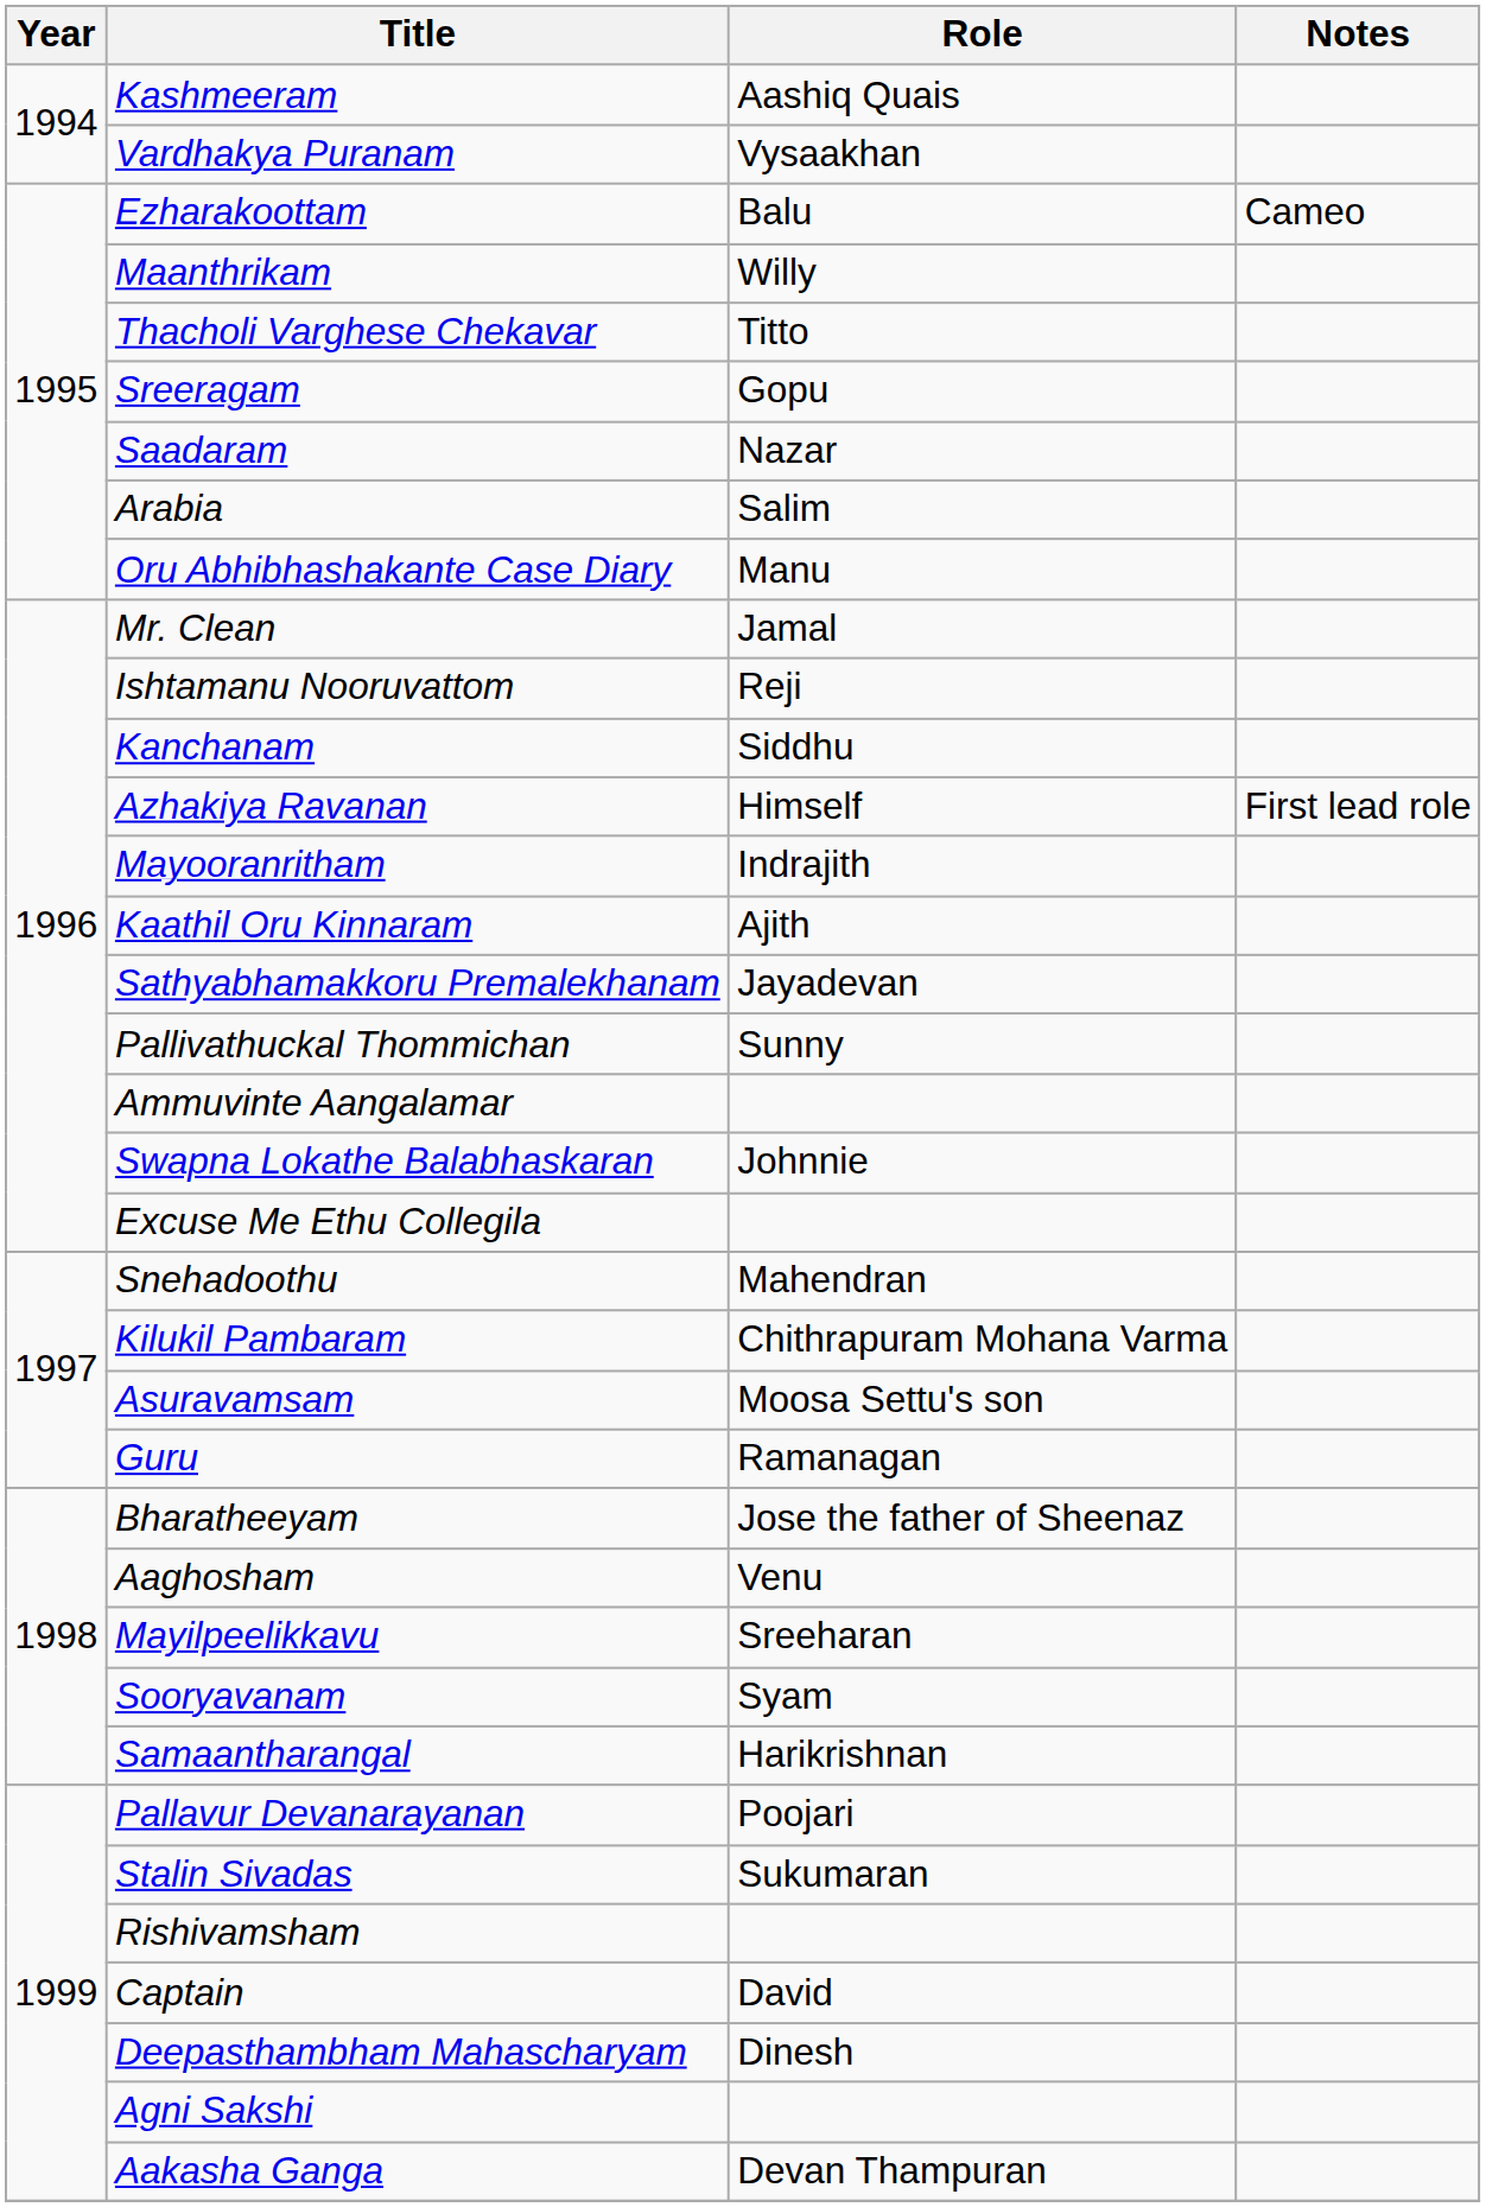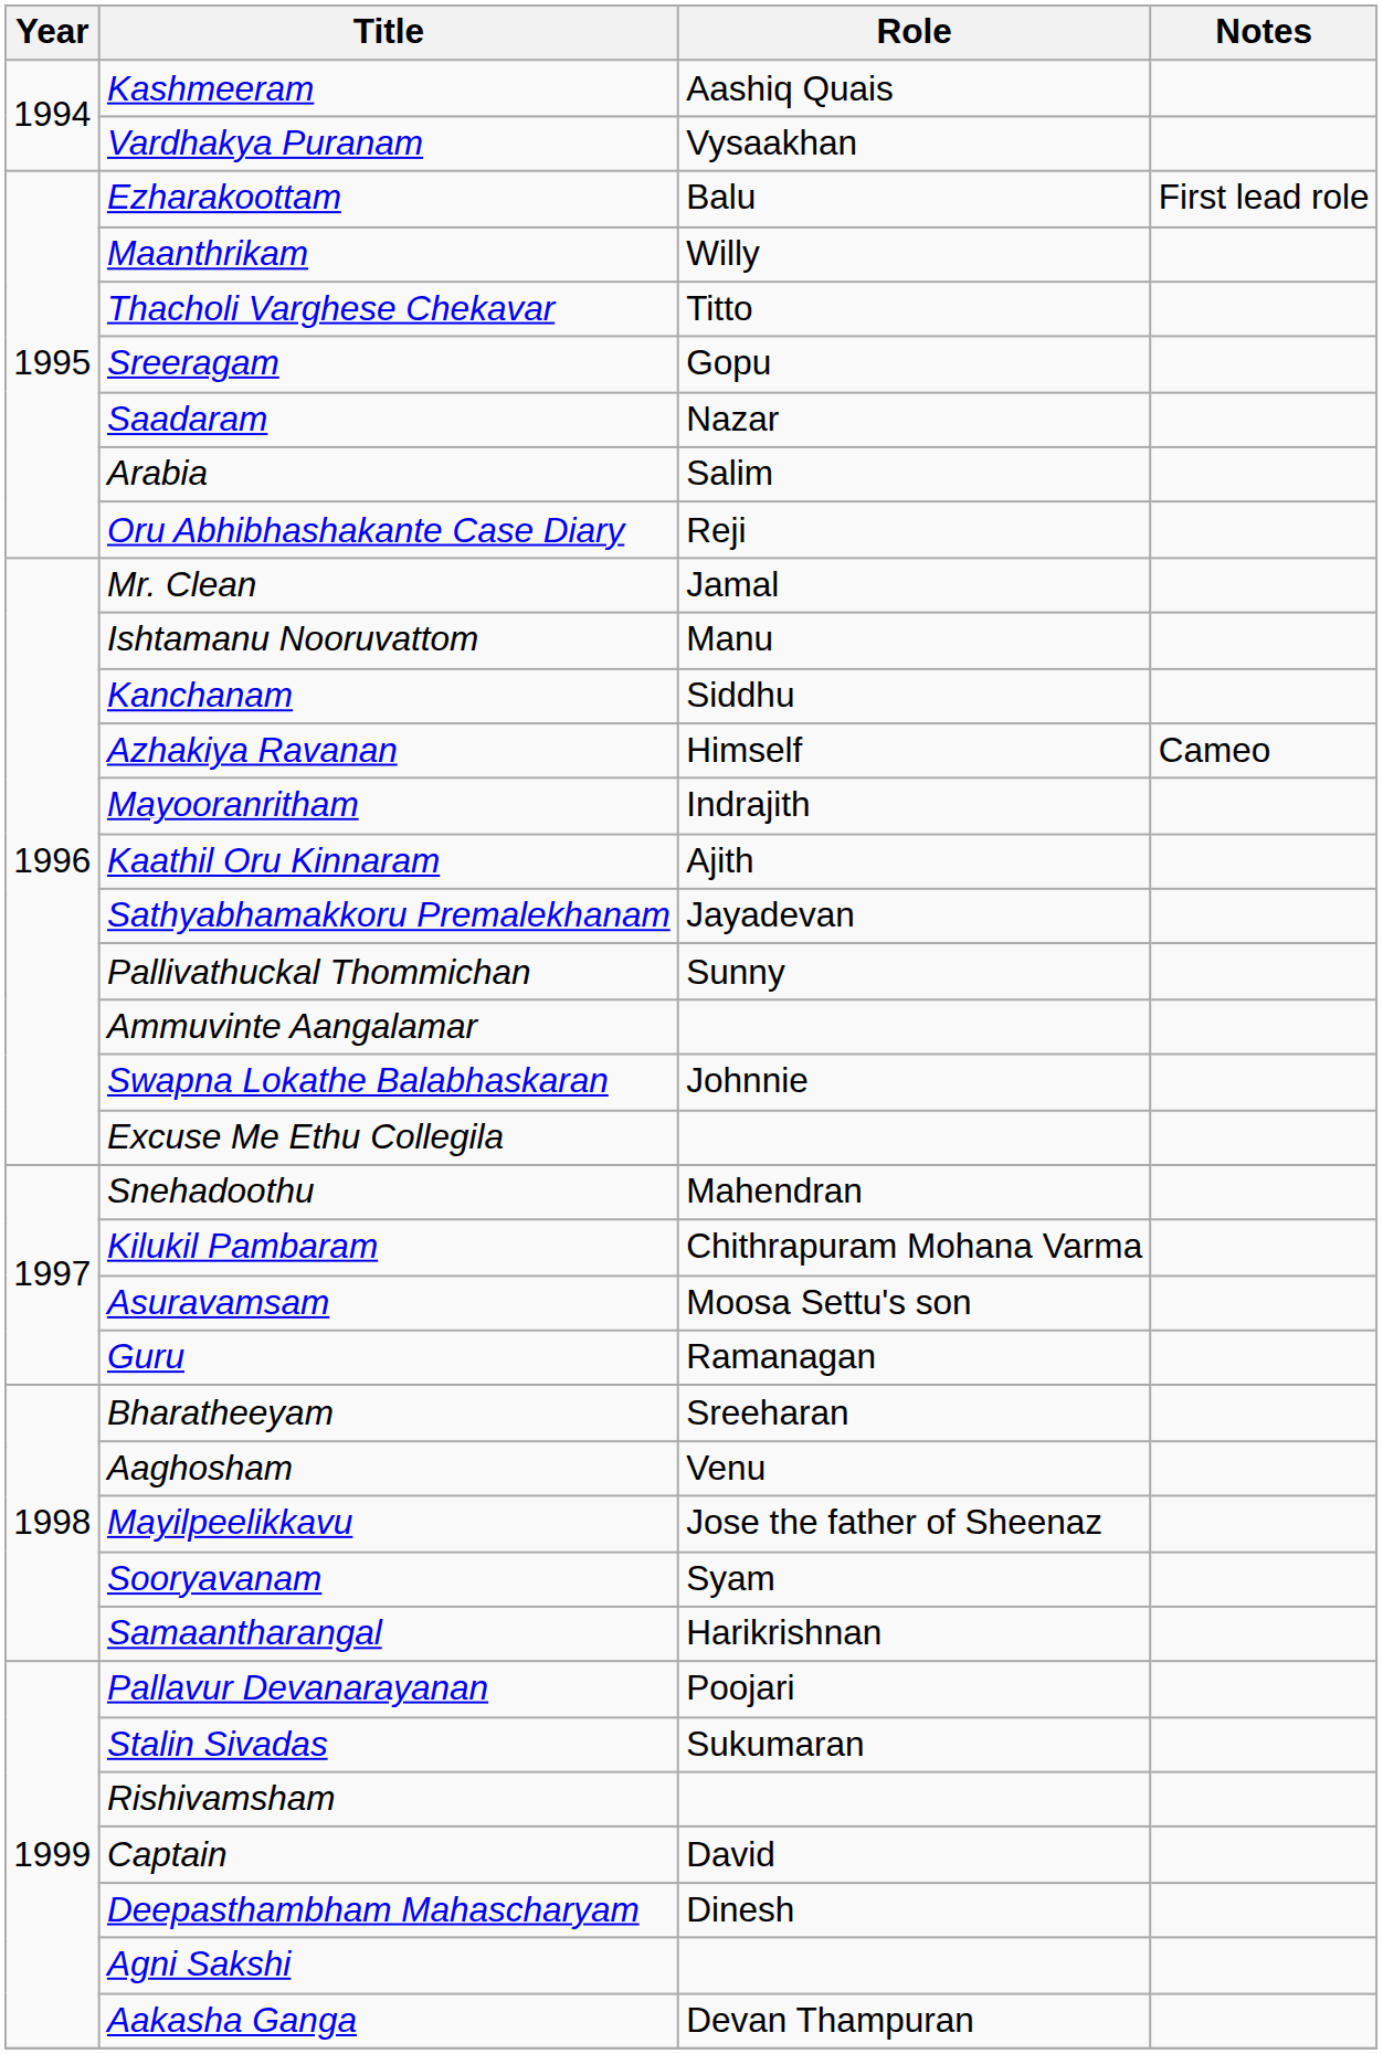 <table class="wikitable sortable">
 <tr>
 <th>Year</th>
 <th>Title</th>
 <th>Role</th>
 <th class="unsortable">Notes</th>
 </tr>
 <tr>
 <td rowspan=2>1994</td>
 <td><em><a href='#'>Kashmeeram</a></em></td>
 <td>Aashiq Quais</td>
 <td></td>
 </tr>
 <tr>
 <td><em><a href='#'>Vardhakya Puranam</a></em></td>
 <td>Vysaakhan</td>
 <td></td>
 </tr>
 <tr>
 <td rowspan=7>1995</td>
 <td><em><a href='#'>Ezharakoottam</a></em></td>
 <td>Balu</td>
-<td>Cameo</td>
+<td>First lead role</td>
 </tr>
 <tr>
 <td><em><a href='#'>Maanthrikam</a></em></td>
 <td>Willy</td>
 <td></td>
 </tr>
 <tr>
 <td><em><a href='#'>Thacholi Varghese Chekavar</a></em></td>
 <td>Titto</td>
 <td></td>
 </tr>
 <tr>
 <td><em><a href='#'>Sreeragam</a></em></td>
 <td>Gopu</td>
 <td></td>
 </tr>
 <tr>
 <td><em><a href='#'>Saadaram</a></em></td>
 <td>Nazar</td>
 <td></td>
 </tr>
 <tr>
 <td><em>Arabia</em></td>
 <td>Salim</td>
 <td></td>
 </tr>
 <tr>
 <td><em><a href='#'>Oru Abhibhashakante Case Diary</a></em></td>
-<td>Manu</td>
+<td>Reji</td>
 <td></td>
 </tr>
 <tr>
 <td rowspan=11>1996</td>
 <td><em>Mr. Clean</em></td>
 <td>Jamal</td>
 <td></td>
 </tr>
 <tr>
 <td><em>Ishtamanu Nooruvattom</em></td>
-<td>Reji</td>
+<td>Manu</td>
 <td></td>
 </tr>
 <tr>
 <td><em><a href='#'>Kanchanam</a></em></td>
 <td>Siddhu</td>
 <td></td>
 </tr>
 <tr>
 <td><em><a href='#'>Azhakiya Ravanan</a></em></td>
 <td>Himself</td>
-<td>First lead role</td>
+<td>Cameo</td>
 </tr>
 <tr>
 <td><em><a href='#'>Mayooranritham</a></em></td>
 <td>Indrajith</td>
 <td></td>
 </tr>
 <tr>
 <td><em><a href='#'>Kaathil Oru Kinnaram</a></em></td>
 <td>Ajith</td>
 <td></td>
 </tr>
 <tr>
 <td><em><a href='#'>Sathyabhamakkoru Premalekhanam</a></em></td>
 <td>Jayadevan</td>
 <td></td>
 </tr>
 <tr>
 <td><em>Pallivathuckal Thommichan</em></td>
 <td>Sunny</td>
 <td></td>
 </tr>
 <tr>
 <td><em>Ammuvinte Aangalamar</em></td>
 <td></td>
 <td></td>
 </tr>
 <tr>
 <td><em><a href='#'>Swapna Lokathe Balabhaskaran</a></em></td>
 <td>Johnnie</td>
 <td></td>
 </tr>
 <tr>
 <td><em>Excuse Me Ethu Collegila</em></td>
 <td></td>
 <td></td>
 </tr>
 <tr>
 <td rowspan=4>1997</td>
 <td><em>Snehadoothu</em></td>
 <td>Mahendran</td>
 <td></td>
 </tr>
 <tr>
 <td><em><a href='#'>Kilukil Pambaram</a></em></td>
 <td>Chithrapuram Mohana Varma</td>
 <td></td>
 </tr>
 <tr>
 <td><em><a href='#'>Asuravamsam</a></em></td>
 <td>Moosa Settu's son</td>
 <td></td>
 </tr>
 <tr>
 <td><em><a href='#'>Guru</a></em></td>
 <td>Ramanagan</td>
 <td></td>
 </tr>
 <tr>
 <td rowspan=5>1998</td>
 <td><em>Bharatheeyam</em></td>
-<td>Jose the father of Sheenaz</td>
+<td>Sreeharan</td>
 <td></td>
 </tr>
 <tr>
 <td><em>Aaghosham</em></td>
 <td>Venu</td>
 <td></td>
 </tr>
 <tr>
 <td><em><a href='#'>Mayilpeelikkavu</a></em></td>
-<td>Sreeharan</td>
+<td>Jose the father of Sheenaz</td>
 <td></td>
 </tr>
 <tr>
 <td><em><a href='#'>Sooryavanam</a></em></td>
 <td>Syam</td>
 <td></td>
 </tr>
 <tr>
 <td><em><a href='#'>Samaantharangal</a></em></td>
 <td>Harikrishnan</td>
 <td></td>
 </tr>
 <tr>
 <td rowspan=7>1999</td>
 <td><em><a href='#'>Pallavur Devanarayanan</a></em></td>
 <td>Poojari</td>
 <td></td>
 </tr>
 <tr>
 <td><em><a href='#'>Stalin Sivadas</a></em></td>
 <td>Sukumaran</td>
 <td></td>
 </tr>
 <tr>
 <td><em>Rishivamsham</em></td>
 <td></td>
 <td></td>
 </tr>
 <tr>
 <td><em>Captain</em></td>
 <td>David</td>
 <td></td>
 </tr>
 <tr>
 <td><em><a href='#'>Deepasthambham Mahascharyam</a></em></td>
 <td>Dinesh</td>
 <td></td>
 </tr>
 <tr>
 <td><em><a href='#'>Agni Sakshi</a></em></td>
 <td></td>
 <td></td>
 </tr>
 <tr>
 <td><em><a href='#'>Aakasha Ganga</a></em></td>
 <td>Devan Thampuran</td>
 <td></td>
 </tr>
 <tr>
 </tr>
 </table>
